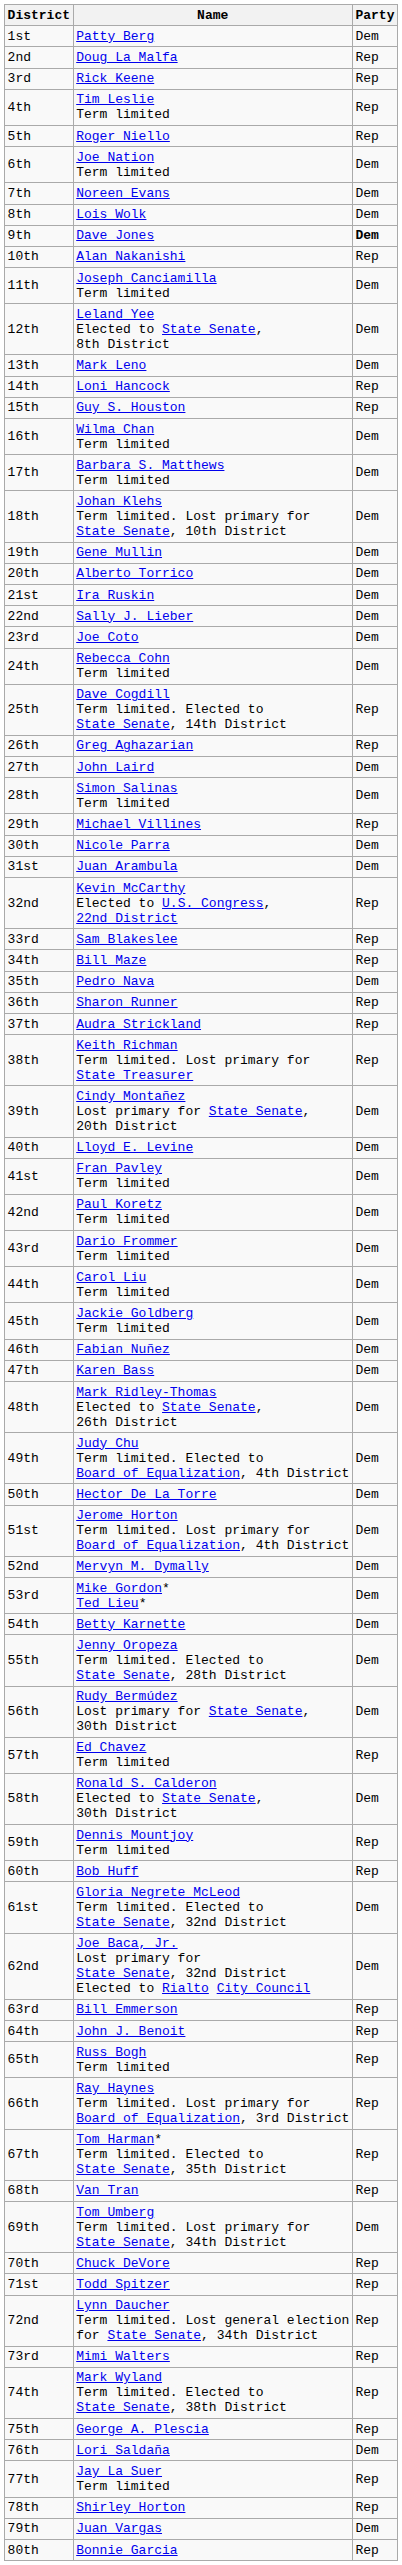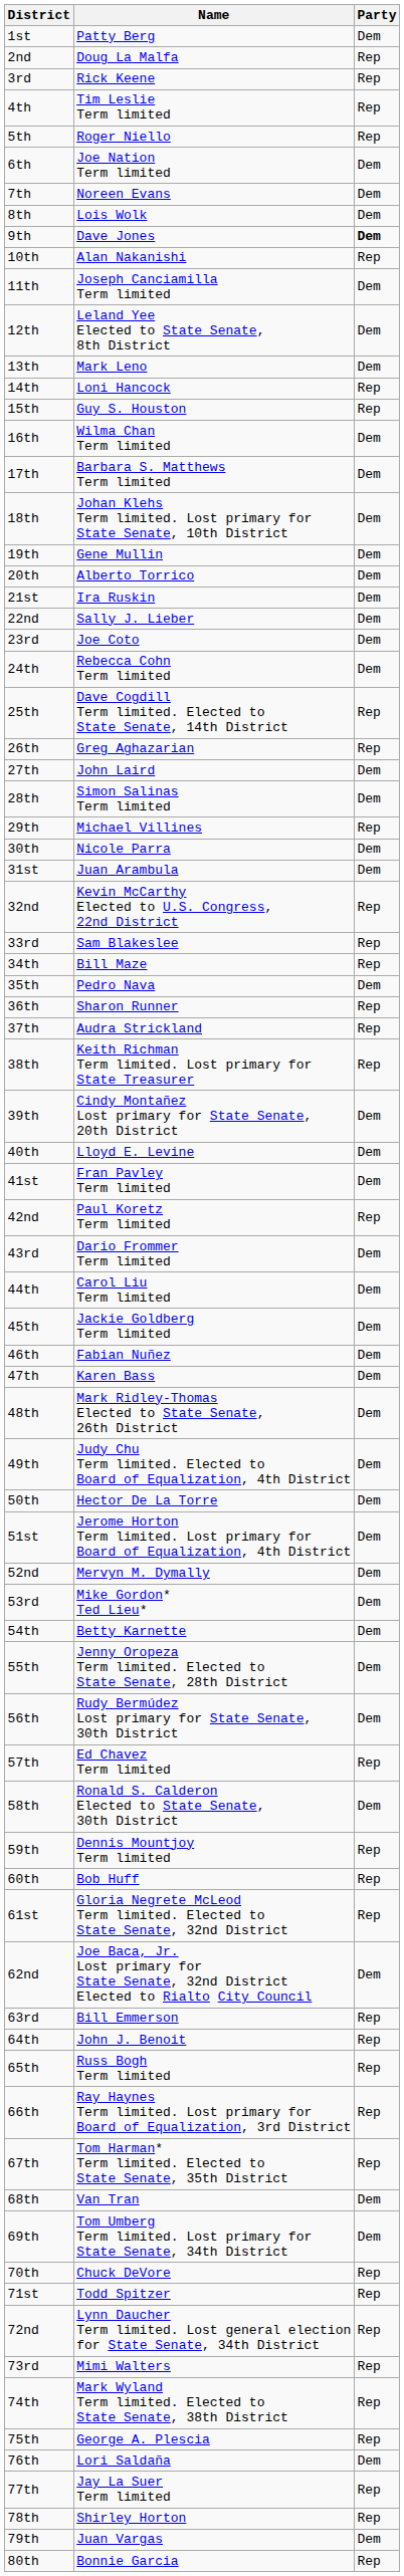 <table class="wikitable">
 <tr>
 <th>District</th>
 <th>Name</th>
 <th>Party</th>
 </tr>
 <tr>
 <td>1st</td>
 <td><a href='#'>Patty Berg</a></td>
 <td>Dem</td>
 </tr>
 <tr>
 <td>2nd</td>
 <td><a href='#'>Doug La Malfa</a></td>
 <td>Rep</td>
 </tr>
 <tr>
 <td>3rd</td>
 <td><a href='#'>Rick Keene</a></td>
 <td>Rep</td>
 </tr>
 <tr>
 <td>4th</td>
 <td><a href='#'>Tim Leslie</a><br>Term limited</td>
 <td>Rep</td>
 </tr>
 <tr>
 <td>5th</td>
 <td><a href='#'>Roger Niello</a></td>
 <td>Rep</td>
 </tr>
 <tr>
 <td>6th</td>
 <td><a href='#'>Joe Nation</a><br>Term limited</td>
 <td>Dem</td>
 </tr>
 <tr>
 <td>7th</td>
 <td><a href='#'>Noreen Evans</a></td>
 <td>Dem</td>
 </tr>
 <tr>
 <td>8th</td>
 <td><a href='#'>Lois Wolk</a></td>
 <td>Dem</td>
 </tr>
 <tr>
 <td>9th</td>
 <td><a href='#'>Dave Jones</a></td>
 <td><strong>Dem</strong></td>
 </tr>
 <tr>
 <td>10th</td>
 <td><a href='#'>Alan Nakanishi</a></td>
 <td>Rep</td>
 </tr>
 <tr>
 <td>11th</td>
 <td><a href='#'>Joseph Canciamilla</a><br>Term limited</td>
 <td>Dem</td>
 </tr>
 <tr>
 <td>12th</td>
 <td><a href='#'>Leland Yee</a><br>Elected to <a href='#'>State Senate</a>,<br>8th District</td>
 <td>Dem</td>
 </tr>
 <tr>
 <td>13th</td>
 <td><a href='#'>Mark Leno</a></td>
 <td>Dem</td>
 </tr>
 <tr>
 <td>14th</td>
 <td><a href='#'>Loni Hancock</a></td>
 <td>Rep</td>
 </tr>
 <tr>
 <td>15th</td>
 <td><a href='#'>Guy S. Houston</a></td>
 <td>Rep</td>
 </tr>
 <tr>
 <td>16th</td>
 <td><a href='#'>Wilma Chan</a><br>Term limited</td>
 <td>Dem</td>
 </tr>
 <tr>
 <td>17th</td>
 <td><a href='#'>Barbara S. Matthews</a><br>Term limited</td>
 <td>Dem</td>
 </tr>
 <tr>
 <td>18th</td>
 <td><a href='#'>Johan Klehs</a><br>Term limited. Lost primary for <br><a href='#'>State Senate</a>, 10th District</td>
 <td>Dem</td>
 </tr>
 <tr>
 <td>19th</td>
 <td><a href='#'>Gene Mullin</a></td>
 <td>Dem</td>
 </tr>
 <tr>
 <td>20th</td>
 <td><a href='#'>Alberto Torrico</a></td>
 <td>Dem</td>
 </tr>
 <tr>
 <td>21st</td>
 <td><a href='#'>Ira Ruskin</a></td>
 <td>Dem</td>
 </tr>
 <tr>
 <td>22nd</td>
 <td><a href='#'>Sally J. Lieber</a></td>
 <td>Dem</td>
 </tr>
 <tr>
 <td>23rd</td>
 <td><a href='#'>Joe Coto</a></td>
 <td>Dem</td>
 </tr>
 <tr>
 <td>24th</td>
 <td><a href='#'>Rebecca Cohn</a><br>Term limited</td>
 <td>Dem</td>
 </tr>
 <tr>
 <td>25th</td>
 <td><a href='#'>Dave Cogdill</a><br>Term limited. Elected to<br><a href='#'>State Senate</a>, 14th District</td>
 <td>Rep</td>
 </tr>
 <tr>
 <td>26th</td>
 <td><a href='#'>Greg Aghazarian</a></td>
 <td>Rep</td>
 </tr>
 <tr>
 <td>27th</td>
 <td><a href='#'>John Laird</a></td>
 <td>Dem</td>
 </tr>
 <tr>
 <td>28th</td>
 <td><a href='#'>Simon Salinas</a><br>Term limited</td>
 <td>Dem</td>
 </tr>
 <tr>
 <td>29th</td>
 <td><a href='#'>Michael Villines</a></td>
 <td>Rep</td>
 </tr>
 <tr>
 <td>30th</td>
 <td><a href='#'>Nicole Parra</a></td>
 <td>Dem</td>
 </tr>
 <tr>
 <td>31st</td>
 <td><a href='#'>Juan Arambula</a></td>
 <td>Dem</td>
 </tr>
 <tr>
 <td>32nd</td>
 <td><a href='#'>Kevin McCarthy</a><br>Elected to <a href='#'>U.S. Congress</a>,<br> <a href='#'>22nd District</a></td>
 <td>Rep</td>
 </tr>
 <tr>
 <td>33rd</td>
 <td><a href='#'>Sam Blakeslee</a></td>
 <td>Rep</td>
 </tr>
 <tr>
 <td>34th</td>
 <td><a href='#'>Bill Maze</a></td>
 <td>Rep</td>
 </tr>
 <tr>
 <td>35th</td>
 <td><a href='#'>Pedro Nava</a></td>
 <td>Dem</td>
 </tr>
 <tr>
 <td>36th</td>
 <td><a href='#'>Sharon Runner</a></td>
 <td>Rep</td>
 </tr>
 <tr>
 <td>37th</td>
 <td><a href='#'>Audra Strickland</a></td>
 <td>Rep</td>
 </tr>
 <tr>
 <td>38th</td>
 <td><a href='#'>Keith Richman</a><br>Term limited. Lost primary for <br><a href='#'>State Treasurer</a></td>
 <td>Rep</td>
 </tr>
 <tr>
 <td>39th</td>
 <td><a href='#'>Cindy Montañez</a><br>Lost primary for <a href='#'>State Senate</a>,<br> 20th District</td>
 <td>Dem</td>
 </tr>
 <tr>
 <td>40th</td>
 <td><a href='#'>Lloyd E. Levine</a></td>
 <td>Dem</td>
 </tr>
 <tr>
 <td>41st</td>
 <td><a href='#'>Fran Pavley</a><br>Term limited</td>
 <td>Dem</td>
 </tr>
 <tr>
 <td>42nd</td>
 <td><a href='#'>Paul Koretz</a><br>Term limited</td>
-<td>Dem</td>
+<td>Rep</td>
 </tr>
 <tr>
 <td>43rd</td>
 <td><a href='#'>Dario Frommer</a><br>Term limited</td>
 <td>Dem</td>
 </tr>
 <tr>
 <td>44th</td>
 <td><a href='#'>Carol Liu</a><br>Term limited</td>
 <td>Dem</td>
 </tr>
 <tr>
 <td>45th</td>
 <td><a href='#'>Jackie Goldberg</a><br>Term limited</td>
 <td>Dem</td>
 </tr>
 <tr>
 <td>46th</td>
 <td><a href='#'>Fabian Nuñez</a></td>
 <td>Dem</td>
 </tr>
 <tr>
 <td>47th</td>
 <td><a href='#'>Karen Bass</a></td>
 <td>Dem</td>
 </tr>
 <tr>
 <td>48th</td>
 <td><a href='#'>Mark Ridley-Thomas</a><br>Elected to <a href='#'>State Senate</a>,<br> 26th District</td>
 <td>Dem</td>
 </tr>
 <tr>
 <td>49th</td>
 <td><a href='#'>Judy Chu</a><br>Term limited. Elected to <br><a href='#'>Board of Equalization</a>, 4th District</td>
 <td>Dem</td>
 </tr>
 <tr>
 <td>50th</td>
 <td><a href='#'>Hector De La Torre</a></td>
 <td>Dem</td>
 </tr>
 <tr>
 <td>51st</td>
 <td><a href='#'>Jerome Horton</a><br>Term limited. Lost primary for <br><a href='#'>Board of Equalization</a>, 4th District</td>
 <td>Dem</td>
 </tr>
 <tr>
 <td>52nd</td>
 <td><a href='#'>Mervyn M. Dymally</a></td>
 <td>Dem</td>
 </tr>
 <tr>
 <td>53rd</td>
 <td><a href='#'>Mike Gordon</a>*<br><a href='#'>Ted Lieu</a>*</td>
 <td>Dem</td>
 </tr>
 <tr>
 <td>54th</td>
 <td><a href='#'>Betty Karnette</a></td>
 <td>Dem</td>
 </tr>
 <tr>
 <td>55th</td>
 <td><a href='#'>Jenny Oropeza</a><br>Term limited. Elected to <br><a href='#'>State Senate</a>, 28th District</td>
 <td>Dem</td>
 </tr>
 <tr>
 <td>56th</td>
 <td><a href='#'>Rudy Bermúdez</a><br>Lost primary for <a href='#'>State Senate</a>,<br> 30th District</td>
 <td>Dem</td>
 </tr>
 <tr>
 <td>57th</td>
 <td><a href='#'>Ed Chavez</a><br>Term limited</td>
 <td>Rep</td>
 </tr>
 <tr>
 <td>58th</td>
 <td><a href='#'>Ronald S. Calderon</a><br>Elected to <a href='#'>State Senate</a>,<br> 30th District</td>
 <td>Dem</td>
 </tr>
 <tr>
 <td>59th</td>
 <td><a href='#'>Dennis Mountjoy</a><br>Term limited</td>
 <td>Rep</td>
 </tr>
 <tr>
 <td>60th</td>
 <td><a href='#'>Bob Huff</a></td>
 <td>Rep</td>
 </tr>
 <tr>
 <td>61st</td>
 <td><a href='#'>Gloria Negrete McLeod</a><br>Term limited. Elected to <br><a href='#'>State Senate</a>, 32nd District</td>
-<td>Dem</td>
+<td>Rep</td>
 </tr>
 <tr>
 <td>62nd</td>
 <td><a href='#'>Joe Baca, Jr.</a><br>Lost primary for <br><a href='#'>State Senate</a>, 32nd District<br>Elected to <a href='#'>Rialto</a> <a href='#'>City Council</a></td>
 <td>Dem</td>
 </tr>
 <tr>
 <td>63rd</td>
 <td><a href='#'>Bill Emmerson</a></td>
 <td>Rep</td>
 </tr>
 <tr>
 <td>64th</td>
 <td><a href='#'>John J. Benoit</a></td>
 <td>Rep</td>
 </tr>
 <tr>
 <td>65th</td>
 <td><a href='#'>Russ Bogh</a><br>Term limited</td>
 <td>Rep</td>
 </tr>
 <tr>
 <td>66th</td>
 <td><a href='#'>Ray Haynes</a><br>Term limited. Lost primary for <br><a href='#'>Board of Equalization</a>, 3rd District</td>
 <td>Rep</td>
 </tr>
 <tr>
 <td>67th</td>
 <td><a href='#'>Tom Harman</a>*<br>Term limited. Elected to <br><a href='#'>State Senate</a>, 35th District</td>
 <td>Rep</td>
 </tr>
 <tr>
 <td>68th</td>
 <td><a href='#'>Van Tran</a></td>
-<td>Rep</td>
+<td>Dem</td>
 </tr>
 <tr>
 <td>69th</td>
 <td><a href='#'>Tom Umberg</a><br>Term limited. Lost primary for <br><a href='#'>State Senate</a>, 34th District</td>
 <td>Dem</td>
 </tr>
 <tr>
 <td>70th</td>
 <td><a href='#'>Chuck DeVore</a></td>
 <td>Rep</td>
 </tr>
 <tr>
 <td>71st</td>
 <td><a href='#'>Todd Spitzer</a></td>
 <td>Rep</td>
 </tr>
 <tr>
 <td>72nd</td>
 <td><a href='#'>Lynn Daucher</a><br>Term limited. Lost general election <br>for <a href='#'>State Senate</a>, 34th District</td>
 <td>Rep</td>
 </tr>
 <tr>
 <td>73rd</td>
 <td><a href='#'>Mimi Walters</a></td>
 <td>Rep</td>
 </tr>
 <tr>
 <td>74th</td>
 <td><a href='#'>Mark Wyland</a><br>Term limited. Elected to <br><a href='#'>State Senate</a>, 38th District</td>
 <td>Rep</td>
 </tr>
 <tr>
 <td>75th</td>
 <td><a href='#'>George A. Plescia</a></td>
 <td>Rep</td>
 </tr>
 <tr>
 <td>76th</td>
 <td><a href='#'>Lori Saldaña</a></td>
 <td>Dem</td>
 </tr>
 <tr>
 <td>77th</td>
 <td><a href='#'>Jay La Suer</a><br>Term limited</td>
 <td>Rep</td>
 </tr>
 <tr>
 <td>78th</td>
 <td><a href='#'>Shirley Horton</a></td>
 <td>Rep</td>
 </tr>
 <tr>
 <td>79th</td>
 <td><a href='#'>Juan Vargas</a></td>
 <td>Dem</td>
 </tr>
 <tr>
 <td>80th</td>
 <td><a href='#'>Bonnie Garcia</a></td>
 <td>Rep</td>
 </tr>
 </table>
